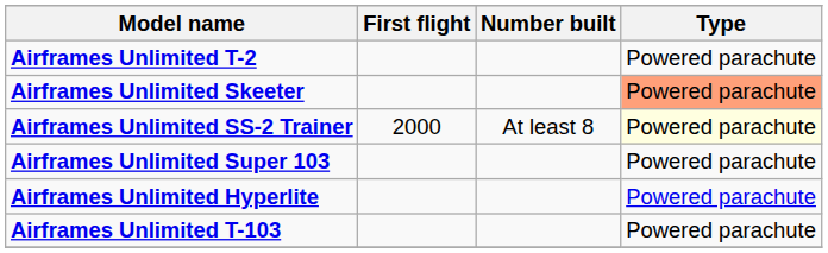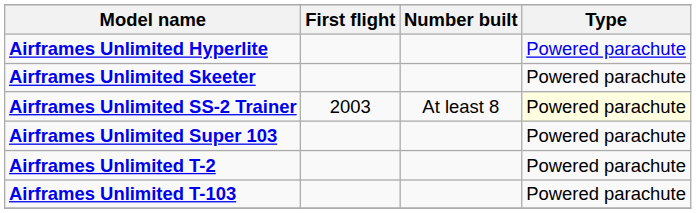 <table class="wikitable" align=center style="font-size:90%;">
 <tr>
 </tr>
 <tr style="background:#efefef;">
 <th>Model name</th>
 <th>First flight</th>
 <th>Number built</th>
 <th>Type</th>
 </tr>
 <tr>
-<td align=left><strong><a href='#'>Airframes Unlimited T-2</a></strong></td>
+<td align=left><strong><a href='#'>Airframes Unlimited Hyperlite</a></strong></td>
+<td align=center></td>
+<td align=center></td>
+<td align=left><a href='#'>Powered parachute</a></td>
+</tr>
+<tr>
+<td align=left><strong><a href='#'>Airframes Unlimited Skeeter</a></strong></td>
 <td align=center></td>
 <td align=center></td>
 <td align=left>Powered parachute</td>
 </tr>
 <tr>
-<td align=left><strong><a href='#'>Airframes Unlimited Skeeter</a></strong></td>
-<td align=center></td>
-<td align=center></td>
-<td align=left style="background: lightsalmon;">Powered parachute</td>
-</tr>
-<tr>
 <td align=left><strong><a href='#'>Airframes Unlimited SS-2 Trainer</a></strong></td>
-<td align=center>2000</td>
+<td align=center>2003</td>
 <td align=center>At least 8</td>
 <td align=left style="background: lightyellow;">Powered parachute</td>
 </tr>
 <tr>
 <td align=left><strong><a href='#'>Airframes Unlimited Super 103</a></strong></td>
 <td align=center></td>
 <td align=center></td>
 <td align=left>Powered parachute</td>
 </tr>
 <tr>
-<td align=left><strong><a href='#'>Airframes Unlimited Hyperlite</a></strong></td>
+<td align=left><strong><a href='#'>Airframes Unlimited T-2</a></strong></td>
 <td align=center></td>
 <td align=center></td>
-<td align=left><a href='#'>Powered parachute</a></td>
+<td align=left>Powered parachute</td>
 </tr>
 <tr>
 <td align=left><strong><a href='#'>Airframes Unlimited T-103</a></strong></td>
 <td align=center></td>
 <td align=center></td>
 <td align=left>Powered parachute</td>
 </tr>
 <tr>
 </tr>
 </table>
